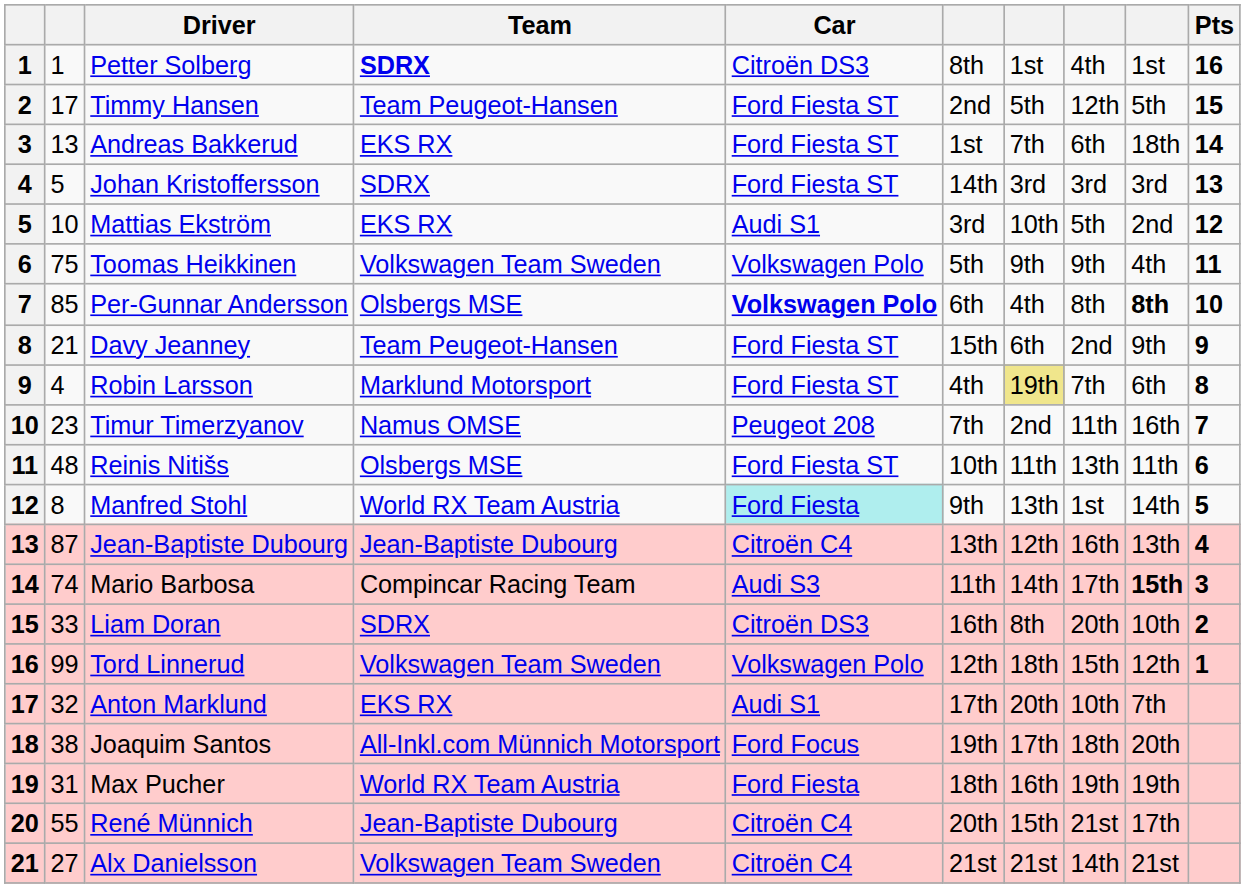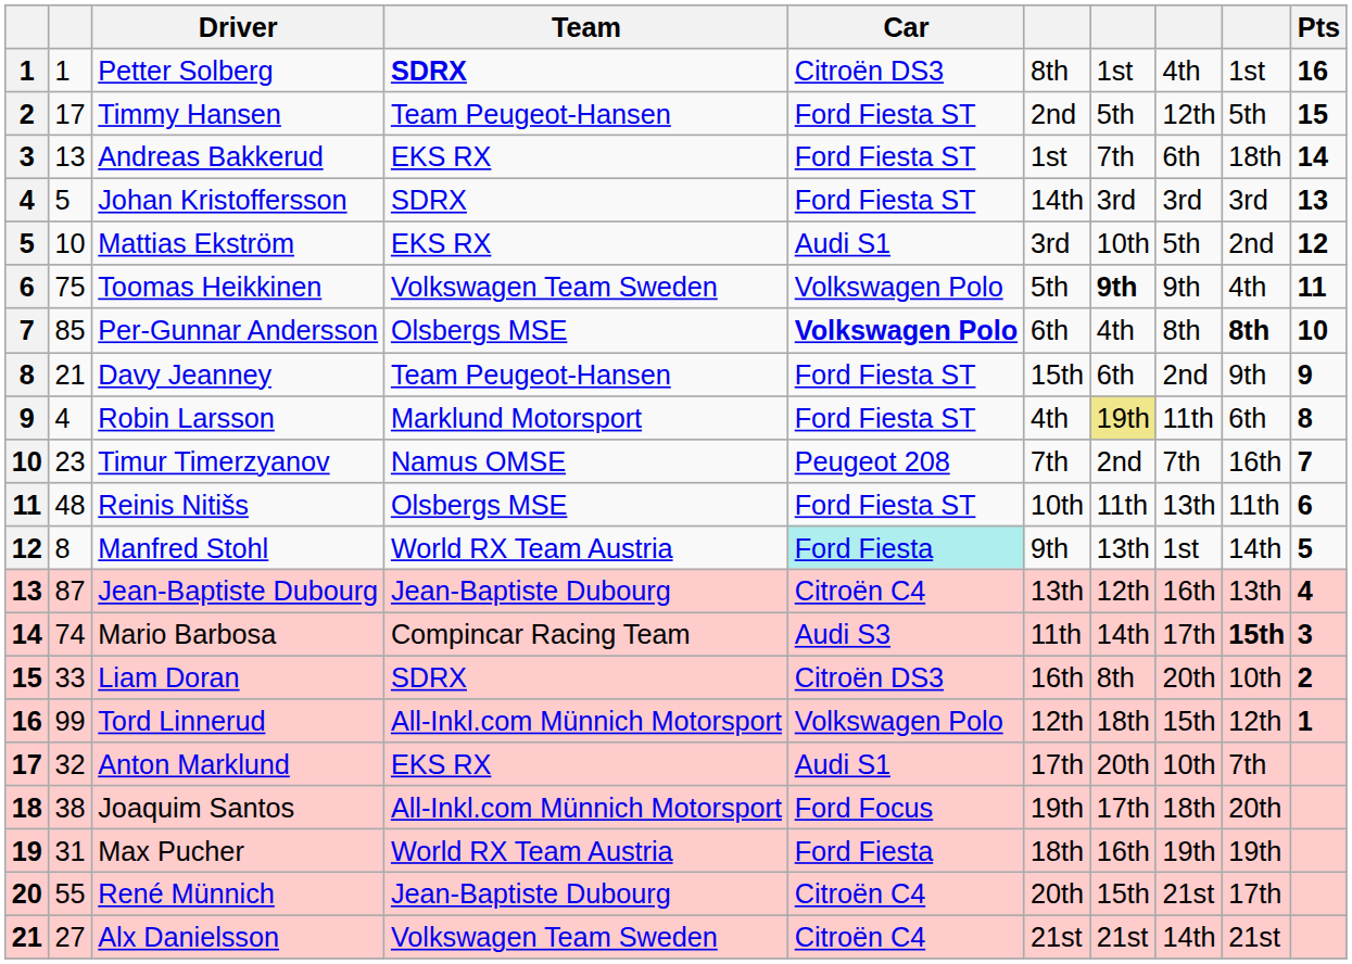 <table class=wikitable style="font-size:95%">
 <tr>
 <th></th>
 <th></th>
 <th>Driver</th>
 <th>Team</th>
 <th>Car</th>
 <th></th>
 <th></th>
 <th></th>
 <th></th>
 <th>Pts</th>
 </tr>
 <tr>
 <th>1</th>
 <td>1</td>
 <td> <a href='#'>Petter Solberg</a></td>
 <td><strong><a href='#'>SDRX</a></strong></td>
 <td><a href='#'>Citroën DS3</a></td>
 <td>8th</td>
 <td>1st</td>
 <td>4th</td>
 <td>1st</td>
 <td><strong>16</strong></td>
 </tr>
 <tr>
 <th>2</th>
 <td>17</td>
 <td> <a href='#'>Timmy Hansen</a></td>
 <td><a href='#'>Team Peugeot-Hansen</a></td>
 <td><a href='#'>Ford Fiesta ST</a></td>
 <td>2nd</td>
 <td>5th</td>
 <td>12th</td>
 <td>5th</td>
 <td><strong>15</strong></td>
 </tr>
 <tr>
 <th>3</th>
 <td>13</td>
 <td> <a href='#'>Andreas Bakkerud</a></td>
 <td><a href='#'>EKS RX</a></td>
 <td><a href='#'>Ford Fiesta ST</a></td>
 <td>1st</td>
 <td>7th</td>
 <td>6th</td>
 <td>18th</td>
 <td><strong>14</strong></td>
 </tr>
 <tr>
 <th>4</th>
 <td>5</td>
 <td> <a href='#'>Johan Kristoffersson</a></td>
 <td><a href='#'>SDRX</a></td>
 <td><a href='#'>Ford Fiesta ST</a></td>
 <td>14th</td>
 <td>3rd</td>
 <td>3rd</td>
 <td>3rd</td>
 <td><strong>13</strong></td>
 </tr>
 <tr>
 <th>5</th>
 <td>10</td>
 <td> <a href='#'>Mattias Ekström</a></td>
 <td><a href='#'>EKS RX</a></td>
 <td><a href='#'>Audi S1</a></td>
 <td>3rd</td>
 <td>10th</td>
 <td>5th</td>
 <td>2nd</td>
 <td><strong>12</strong></td>
 </tr>
 <tr>
 <th>6</th>
 <td>75</td>
 <td> <a href='#'>Toomas Heikkinen</a></td>
 <td><a href='#'>Volkswagen Team Sweden</a></td>
 <td><a href='#'>Volkswagen Polo</a></td>
 <td>5th</td>
-<td>9th</td>
+<td><strong>9th</strong></td>
 <td>9th</td>
 <td>4th</td>
 <td><strong>11</strong></td>
 </tr>
 <tr>
 <th>7</th>
 <td>85</td>
 <td> <a href='#'>Per-Gunnar Andersson</a></td>
 <td><a href='#'>Olsbergs MSE</a></td>
 <td><strong><a href='#'>Volkswagen Polo</a></strong></td>
 <td>6th</td>
 <td>4th</td>
 <td>8th</td>
 <td><strong>8th</strong></td>
 <td><strong>10</strong></td>
 </tr>
 <tr>
 <th>8</th>
 <td>21</td>
 <td> <a href='#'>Davy Jeanney</a></td>
 <td><a href='#'>Team Peugeot-Hansen</a></td>
 <td><a href='#'>Ford Fiesta ST</a></td>
 <td>15th</td>
 <td>6th</td>
 <td>2nd</td>
 <td>9th</td>
 <td><strong>9</strong></td>
 </tr>
 <tr>
 <th>9</th>
 <td>4</td>
 <td> <a href='#'>Robin Larsson</a></td>
 <td><a href='#'>Marklund Motorsport</a></td>
 <td><a href='#'>Ford Fiesta ST</a></td>
 <td>4th</td>
 <td style="background: khaki;">19th</td>
-<td>7th</td>
+<td>11th</td>
 <td>6th</td>
 <td><strong>8</strong></td>
 </tr>
 <tr>
 <th>10</th>
 <td>23</td>
 <td> <a href='#'>Timur Timerzyanov</a></td>
 <td><a href='#'>Namus OMSE</a></td>
 <td><a href='#'>Peugeot 208</a></td>
 <td>7th</td>
 <td>2nd</td>
-<td>11th</td>
+<td>7th</td>
 <td>16th</td>
 <td><strong>7</strong></td>
 </tr>
 <tr>
 <th>11</th>
 <td>48</td>
 <td> <a href='#'>Reinis Nitišs</a></td>
 <td><a href='#'>Olsbergs MSE</a></td>
 <td><a href='#'>Ford Fiesta ST</a></td>
 <td>10th</td>
 <td>11th</td>
 <td>13th</td>
 <td>11th</td>
 <td><strong>6</strong></td>
 </tr>
 <tr>
 <th>12</th>
 <td>8</td>
 <td> <a href='#'>Manfred Stohl</a></td>
 <td><a href='#'>World RX Team Austria</a></td>
 <td style="background: paleturquoise;"><a href='#'>Ford Fiesta</a></td>
 <td>9th</td>
 <td>13th</td>
 <td>1st</td>
 <td>14th</td>
 <td><strong>5</strong></td>
 </tr>
 <tr>
 <th style="background:#ffcccc;">13</th>
 <td style="background:#ffcccc;">87</td>
 <td style="background:#ffcccc;"> <a href='#'>Jean-Baptiste Dubourg</a></td>
 <td style="background:#ffcccc;"><a href='#'>Jean-Baptiste Dubourg</a></td>
 <td style="background:#ffcccc;"><a href='#'>Citroën C4</a></td>
 <td style="background:#ffcccc;">13th</td>
 <td style="background:#ffcccc;">12th</td>
 <td style="background:#ffcccc;">16th</td>
 <td style="background:#ffcccc;">13th</td>
 <td style="background:#ffcccc;"><strong>4</strong></td>
 </tr>
 <tr>
 <th style="background:#ffcccc;">14</th>
 <td style="background:#ffcccc;">74</td>
 <td style="background:#ffcccc;"> Mario Barbosa</td>
 <td style="background:#ffcccc;">Compincar Racing Team</td>
 <td style="background:#ffcccc;"><a href='#'>Audi S3</a></td>
 <td style="background:#ffcccc;">11th</td>
 <td style="background:#ffcccc;">14th</td>
 <td style="background:#ffcccc;">17th</td>
 <td style="background:#ffcccc;"><strong>15th</strong></td>
 <td style="background:#ffcccc;"><strong>3</strong></td>
 </tr>
 <tr>
 <th style="background:#ffcccc;">15</th>
 <td style="background:#ffcccc;">33</td>
 <td style="background:#ffcccc;"> <a href='#'>Liam Doran</a></td>
 <td style="background:#ffcccc;"><a href='#'>SDRX</a></td>
 <td style="background:#ffcccc;"><a href='#'>Citroën DS3</a></td>
 <td style="background:#ffcccc;">16th</td>
 <td style="background:#ffcccc;">8th</td>
 <td style="background:#ffcccc;">20th</td>
 <td style="background:#ffcccc;">10th</td>
 <td style="background:#ffcccc;"><strong>2</strong></td>
 </tr>
 <tr>
 <th style="background:#ffcccc;">16</th>
 <td style="background:#ffcccc;">99</td>
 <td style="background:#ffcccc;"> <a href='#'>Tord Linnerud</a></td>
-<td style="background:#ffcccc;"><a href='#'>Volkswagen Team Sweden</a></td>
+<td style="background:#ffcccc;"><a href='#'>All-Inkl.com Münnich Motorsport</a></td>
 <td style="background:#ffcccc;"><a href='#'>Volkswagen Polo</a></td>
 <td style="background:#ffcccc;">12th</td>
 <td style="background:#ffcccc;">18th</td>
 <td style="background:#ffcccc;">15th</td>
 <td style="background:#ffcccc;">12th</td>
 <td style="background:#ffcccc;"><strong>1</strong></td>
 </tr>
 <tr>
 <th style="background:#ffcccc;">17</th>
 <td style="background:#ffcccc;">32</td>
 <td style="background:#ffcccc;"> <a href='#'>Anton Marklund</a></td>
 <td style="background:#ffcccc;"><a href='#'>EKS RX</a></td>
 <td style="background:#ffcccc;"><a href='#'>Audi S1</a></td>
 <td style="background:#ffcccc;">17th</td>
 <td style="background:#ffcccc;">20th</td>
 <td style="background:#ffcccc;">10th</td>
 <td style="background:#ffcccc;">7th</td>
 <td style="background:#ffcccc;"></td>
 </tr>
 <tr>
 <th style="background:#ffcccc;">18</th>
 <td style="background:#ffcccc;">38</td>
 <td style="background:#ffcccc;"> Joaquim Santos</td>
 <td style="background:#ffcccc;"><a href='#'>All-Inkl.com Münnich Motorsport</a></td>
 <td style="background:#ffcccc;"><a href='#'>Ford Focus</a></td>
 <td style="background:#ffcccc;">19th</td>
 <td style="background:#ffcccc;">17th</td>
 <td style="background:#ffcccc;">18th</td>
 <td style="background:#ffcccc;">20th</td>
 <td style="background:#ffcccc;"></td>
 </tr>
 <tr>
 <th style="background:#ffcccc;">19</th>
 <td style="background:#ffcccc;">31</td>
 <td style="background:#ffcccc;"> Max Pucher</td>
 <td style="background:#ffcccc;"><a href='#'>World RX Team Austria</a></td>
 <td style="background:#ffcccc;"><a href='#'>Ford Fiesta</a></td>
 <td style="background:#ffcccc;">18th</td>
 <td style="background:#ffcccc;">16th</td>
 <td style="background:#ffcccc;">19th</td>
 <td style="background:#ffcccc;">19th</td>
 <td style="background:#ffcccc;"></td>
 </tr>
 <tr>
 <th style="background:#ffcccc;">20</th>
 <td style="background:#ffcccc;">55</td>
 <td style="background:#ffcccc;"> <a href='#'>René Münnich</a></td>
 <td style="background:#ffcccc;"><a href='#'>Jean-Baptiste Dubourg</a></td>
 <td style="background:#ffcccc;"><a href='#'>Citroën C4</a></td>
 <td style="background:#ffcccc;">20th</td>
 <td style="background:#ffcccc;">15th</td>
 <td style="background:#ffcccc;">21st</td>
 <td style="background:#ffcccc;">17th</td>
 <td style="background:#ffcccc;"></td>
 </tr>
 <tr>
 <th style="background:#ffcccc;">21</th>
 <td style="background:#ffcccc;">27</td>
 <td style="background:#ffcccc;"> <a href='#'>Alx Danielsson</a></td>
 <td style="background:#ffcccc;"><a href='#'>Volkswagen Team Sweden</a></td>
 <td style="background:#ffcccc;"><a href='#'>Citroën C4</a></td>
 <td style="background:#ffcccc;">21st</td>
 <td style="background:#ffcccc;">21st</td>
 <td style="background:#ffcccc;">14th</td>
 <td style="background:#ffcccc;">21st</td>
 <td style="background:#ffcccc;"></td>
 </tr>
 </table>
